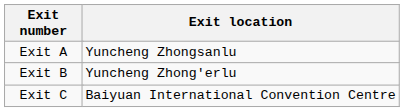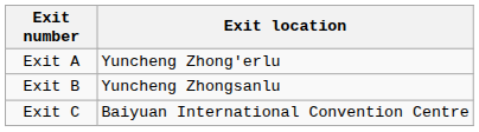 <table class="wikitable">
 <tr>
 <th style="width:70px" colspan="2">Exit number</th>
 <th>Exit location</th>
 </tr>
 <tr>
 <td align="center" colspan="2">Exit A</td>
-<td>Yuncheng Zhongsanlu</td>
+<td>Yuncheng Zhong'erlu</td>
 </tr>
 <tr>
 <td align="center" colspan="2">Exit B</td>
-<td>Yuncheng Zhong'erlu</td>
+<td>Yuncheng Zhongsanlu</td>
 </tr>
 <tr>
 <td align="center" colspan="2">Exit C</td>
 <td>Baiyuan International Convention Centre</td>
 </tr>
 </table>
